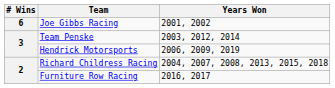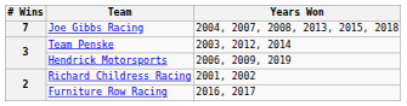 <table class="wikitable" style="font-size: 95%;">
 <tr>
 <th># Wins</th>
 <th>Team</th>
 <th>Years Won</th>
 </tr>
 <tr>
-<th>6</th>
+<th>7</th>
 <td><a href='#'>Joe Gibbs Racing</a></td>
-<td>2001, 2002</td>
+<td>2004, 2007, 2008, 2013, 2015, 2018</td>
 </tr>
 <tr>
 <th rowspan="2">3</th>
 <td><a href='#'>Team Penske</a></td>
 <td>2003, 2012, 2014</td>
 </tr>
 <tr>
 <td><a href='#'>Hendrick Motorsports</a></td>
 <td>2006, 2009, 2019</td>
 </tr>
 <tr>
 <th rowspan="2">2</th>
 <td><a href='#'>Richard Childress Racing</a></td>
-<td>2004, 2007, 2008, 2013, 2015, 2018</td>
+<td>2001, 2002</td>
 </tr>
 <tr>
 <td><a href='#'>Furniture Row Racing</a></td>
 <td>2016, 2017</td>
 </tr>
 </table>
